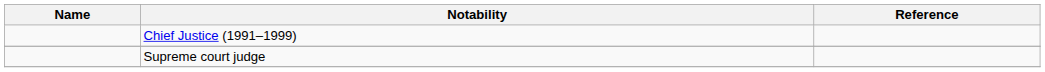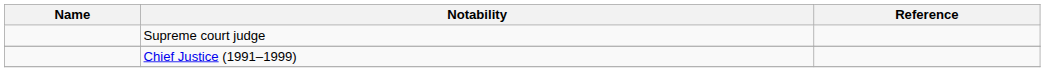 <table class="wikitable sortable" style="width:100%">
 <tr>
 <th style="width:*;">Name</th>
 <th style="width:65%;" class="unsortable">Notability</th>
 <th style="width:*;" class="unsortable">Reference</th>
 </tr>
 <tr>
 <td></td>
-<td><a href='#'>Chief Justice</a> (1991–1999)</td>
+<td>Supreme court judge</td>
 <td style="text-align:center;"></td>
 </tr>
 <tr>
 </tr>
 <tr>
 <td></td>
-<td>Supreme court judge</td>
+<td><a href='#'>Chief Justice</a> (1991–1999)</td>
 <td style="text-align:center;"></td>
 </tr>
 <tr>
 </tr>
 </table>
